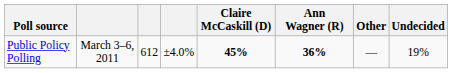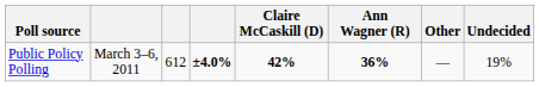 <table class="wikitable" style="text-align:center">
 <tr valign= bottom>
 <th>Poll source</th>
 <th></th>
 <th></th>
 <th></th>
 <th style="width:100px;">Claire<br>McCaskill (D)</th>
 <th style="width:100px;">Ann<br>Wagner (R)</th>
 <th>Other</th>
 <th>Undecided</th>
 </tr>
 <tr>
 <td align=left><a href='#'>Public Policy Polling</a></td>
 <td>March 3–6, 2011</td>
 <td>612</td>
-<td>±4.0%</td>
-<td><strong>45%</strong></td>
+<td><strong>±4.0%</strong></td>
+<td><strong>42%</strong></td>
 <td><strong>36%</strong></td>
 <td>—</td>
 <td>19%</td>
 </tr>
 </table>
